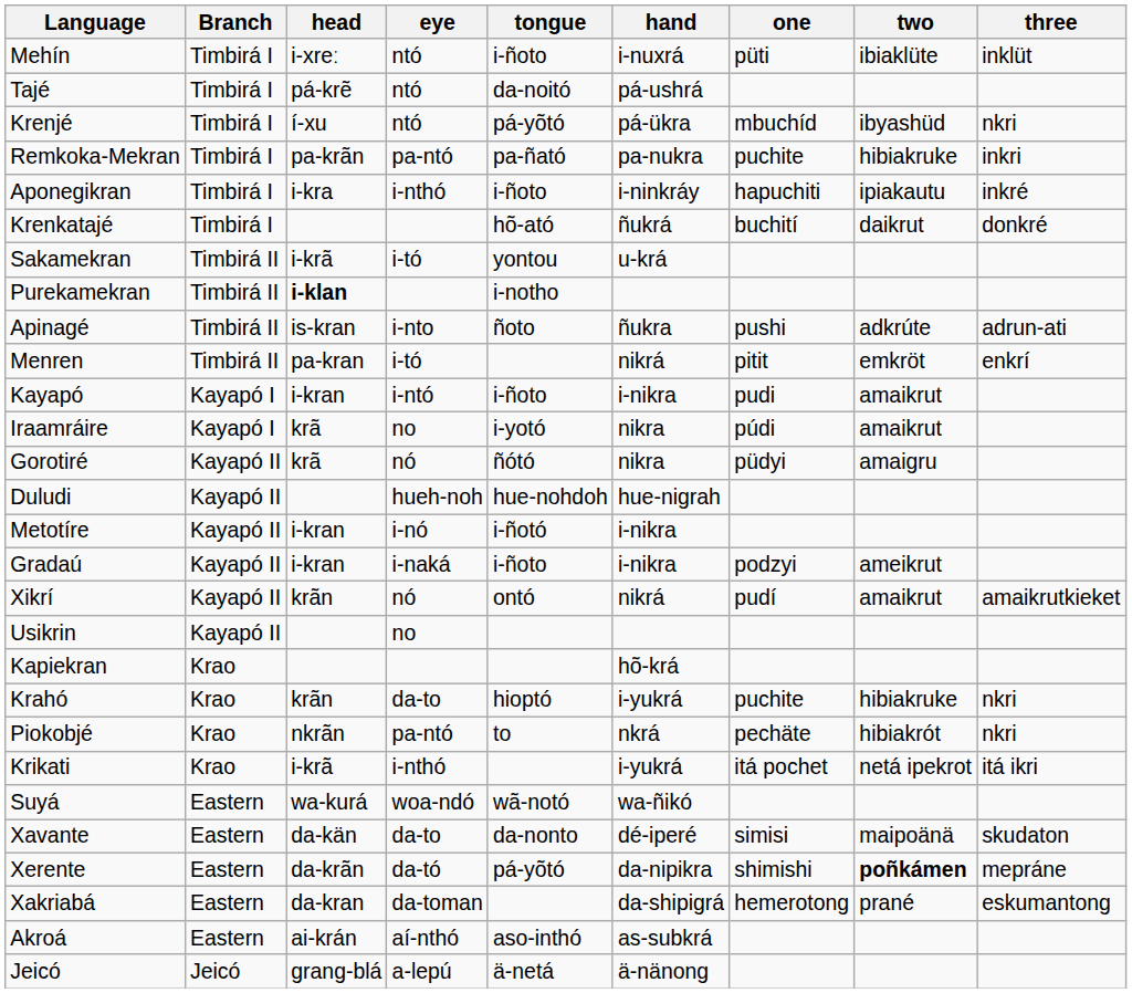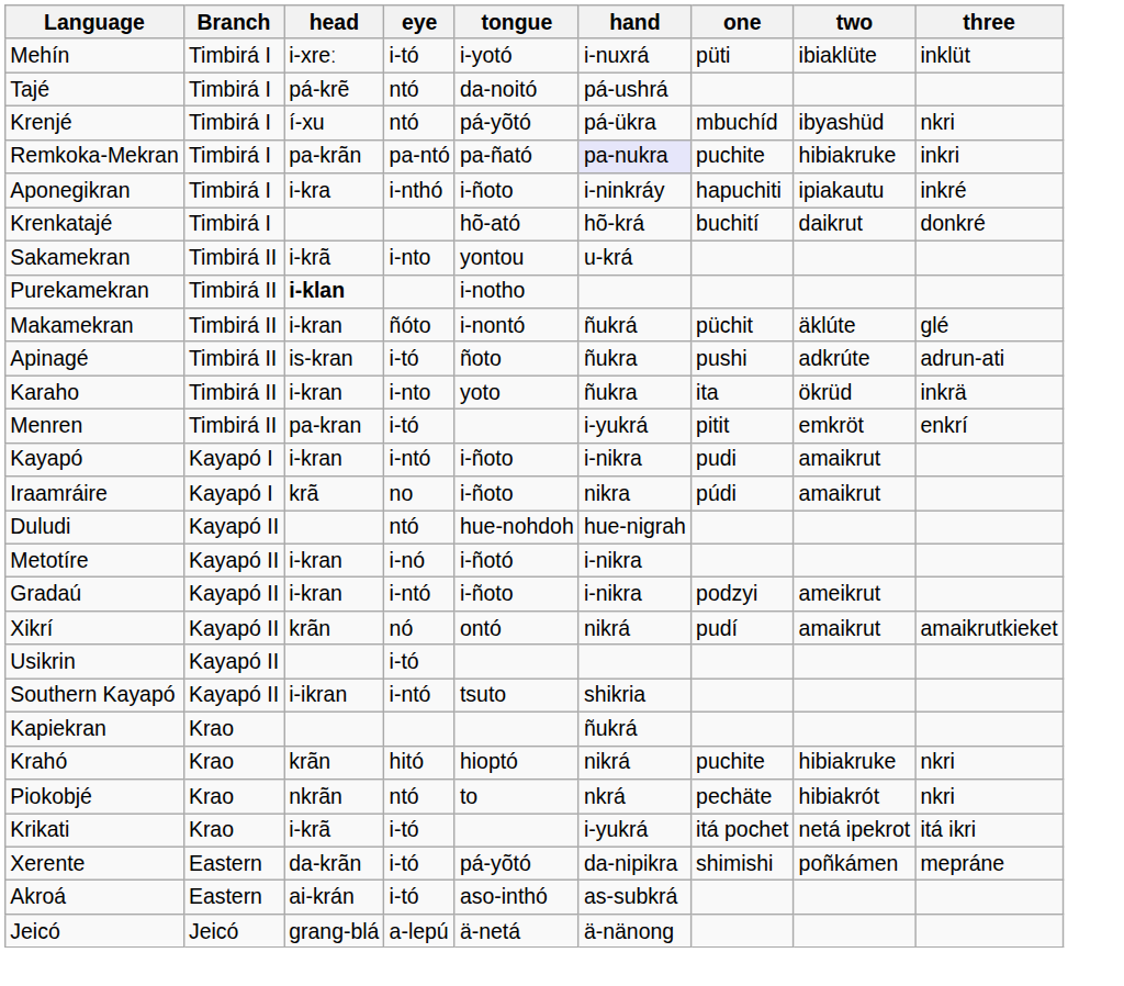 <table class="wikitable sortable" style="font-size: 85%">
 <tr>
 <th>Language</th>
 <th>Branch</th>
 <th>head</th>
 <th>eye</th>
 <th>tongue</th>
 <th>hand</th>
 <th>one</th>
 <th>two</th>
 <th>three</th>
 </tr>
 <tr>
 <td>Mehín</td>
 <td>Timbirá I</td>
 <td>i-xreː</td>
-<td>ntó</td>
-<td>i-ñoto</td>
+<td>i-tó</td>
+<td>i-yotó</td>
 <td>i-nuxrá</td>
 <td>püti</td>
 <td>ibiaklüte</td>
 <td>inklüt</td>
 </tr>
 <tr>
 <td>Tajé</td>
 <td>Timbirá I</td>
 <td>pá-krẽ</td>
 <td>ntó</td>
 <td>da-noitó</td>
 <td>pá-ushrá</td>
 <td></td>
 <td></td>
 <td></td>
 </tr>
 <tr>
 <td>Krenjé</td>
 <td>Timbirá I</td>
 <td>í-xu</td>
 <td>ntó</td>
 <td>pá-yõtó</td>
 <td>pá-ükra</td>
 <td>mbuchíd</td>
 <td>ibyashüd</td>
 <td>nkri</td>
 </tr>
 <tr>
 <td>Remkoka-Mekran</td>
 <td>Timbirá I</td>
 <td>pa-krãn</td>
 <td>pa-ntó</td>
 <td>pa-ñató</td>
-<td>pa-nukra</td>
+<td style="background: lavender;">pa-nukra</td>
 <td>puchite</td>
 <td>hibiakruke</td>
 <td>inkri</td>
 </tr>
 <tr>
 <td>Aponegikran</td>
 <td>Timbirá I</td>
 <td>i-kra</td>
 <td>i-nthó</td>
 <td>i-ñoto</td>
 <td>i-ninkráy</td>
 <td>hapuchiti</td>
 <td>ipiakautu</td>
 <td>inkré</td>
 </tr>
 <tr>
 <td>Krenkatajé</td>
 <td>Timbirá I</td>
 <td></td>
 <td></td>
 <td>hõ-ató</td>
-<td>ñukrá</td>
+<td>hõ-krá</td>
 <td>buchití</td>
 <td>daikrut</td>
 <td>donkré</td>
 </tr>
 <tr>
 <td>Sakamekran</td>
 <td>Timbirá II</td>
 <td>i-krã</td>
-<td>i-tó</td>
+<td>i-nto</td>
 <td>yontou</td>
 <td>u-krá</td>
 <td></td>
 <td></td>
 <td></td>
 </tr>
 <tr>
 <td>Purekamekran</td>
 <td>Timbirá II</td>
 <td><strong>i-klan</strong></td>
 <td></td>
 <td>i-notho</td>
 <td></td>
 <td></td>
 <td></td>
 <td></td>
 </tr>
 <tr>
+<td>Makamekran</td>
+<td>Timbirá II</td>
+<td>i-kran</td>
+<td>ñóto</td>
+<td>i-nontó</td>
+<td>ñukrá</td>
+<td>püchit</td>
+<td>äklúte</td>
+<td>glé</td>
+</tr>
+<tr>
 <td>Apinagé</td>
 <td>Timbirá II</td>
 <td>is-kran</td>
-<td>i-nto</td>
+<td>i-tó</td>
 <td>ñoto</td>
 <td>ñukra</td>
 <td>pushi</td>
 <td>adkrúte</td>
 <td>adrun-ati</td>
 </tr>
 <tr>
+<td>Karaho</td>
+<td>Timbirá II</td>
+<td>i-kran</td>
+<td>i-nto</td>
+<td>yoto</td>
+<td>ñukra</td>
+<td>ita</td>
+<td>ökrüd</td>
+<td>inkrä</td>
+</tr>
+<tr>
 <td>Menren</td>
 <td>Timbirá II</td>
 <td>pa-kran</td>
 <td>i-tó</td>
 <td></td>
-<td>nikrá</td>
+<td>i-yukrá</td>
 <td>pitit</td>
 <td>emkröt</td>
 <td>enkrí</td>
 </tr>
 <tr>
 <td>Kayapó</td>
 <td>Kayapó I</td>
 <td>i-kran</td>
 <td>i-ntó</td>
 <td>i-ñoto</td>
 <td>i-nikra</td>
 <td>pudi</td>
 <td>amaikrut</td>
 <td></td>
 </tr>
 <tr>
 <td>Iraamráire</td>
 <td>Kayapó I</td>
 <td>krã</td>
 <td>no</td>
-<td>i-yotó</td>
+<td>i-ñoto</td>
 <td>nikra</td>
 <td>púdi</td>
 <td>amaikrut</td>
 <td></td>
 </tr>
 <tr>
-<td>Gorotiré</td>
-<td>Kayapó II</td>
-<td>krã</td>
-<td>nó</td>
-<td>ñótó</td>
-<td>nikra</td>
-<td>püdyi</td>
-<td>amaigru</td>
-<td></td>
-</tr>
-<tr>
 <td>Duludi</td>
 <td>Kayapó II</td>
 <td></td>
-<td>hueh-noh</td>
+<td>ntó</td>
 <td>hue-nohdoh</td>
 <td>hue-nigrah</td>
 <td></td>
 <td></td>
 <td></td>
 </tr>
 <tr>
 <td>Metotíre</td>
 <td>Kayapó II</td>
 <td>i-kran</td>
 <td>i-nó</td>
 <td>i-ñotó</td>
 <td>i-nikra</td>
 <td></td>
 <td></td>
 <td></td>
 </tr>
 <tr>
 <td>Gradaú</td>
 <td>Kayapó II</td>
 <td>i-kran</td>
-<td>i-naká</td>
+<td>i-ntó</td>
 <td>i-ñoto</td>
 <td>i-nikra</td>
 <td>podzyi</td>
 <td>ameikrut</td>
 <td></td>
 </tr>
 <tr>
 <td>Xikrí</td>
 <td>Kayapó II</td>
 <td>krãn</td>
 <td>nó</td>
 <td>ontó</td>
 <td>nikrá</td>
 <td>pudí</td>
 <td>amaikrut</td>
 <td>amaikrutkieket</td>
 </tr>
 <tr>
 <td>Usikrin</td>
 <td>Kayapó II</td>
 <td></td>
-<td>no</td>
+<td>i-tó</td>
 <td></td>
 <td></td>
+<td></td>
+<td></td>
+<td></td>
+</tr>
+<tr>
+<td>Southern Kayapó</td>
+<td>Kayapó II</td>
+<td>i-ikran</td>
+<td>i-ntó</td>
+<td>tsuto</td>
+<td>shikria</td>
 <td></td>
 <td></td>
 <td></td>
 </tr>
 <tr>
 <td>Kapiekran</td>
 <td>Krao</td>
 <td></td>
 <td></td>
 <td></td>
-<td>hõ-krá</td>
+<td>ñukrá</td>
 <td></td>
 <td></td>
 <td></td>
 </tr>
 <tr>
 <td>Krahó</td>
 <td>Krao</td>
 <td>krãn</td>
-<td>da-to</td>
+<td>hitó</td>
 <td>hioptó</td>
-<td>i-yukrá</td>
+<td>nikrá</td>
 <td>puchite</td>
 <td>hibiakruke</td>
 <td>nkri</td>
 </tr>
 <tr>
 <td>Piokobjé</td>
 <td>Krao</td>
 <td>nkrãn</td>
-<td>pa-ntó</td>
+<td>ntó</td>
 <td>to</td>
 <td>nkrá</td>
 <td>pechäte</td>
 <td>hibiakrót</td>
 <td>nkri</td>
 </tr>
 <tr>
 <td>Krikati</td>
 <td>Krao</td>
 <td>i-krã</td>
-<td>i-nthó</td>
+<td>i-tó</td>
 <td></td>
 <td>i-yukrá</td>
 <td>itá pochet</td>
 <td>netá ipekrot</td>
 <td>itá ikri</td>
 </tr>
 <tr>
-<td>Suyá</td>
-<td>Eastern</td>
-<td>wa-kurá</td>
-<td>woa-ndó</td>
-<td>wã-notó</td>
-<td>wa-ñikó</td>
-<td></td>
-<td></td>
-<td></td>
-</tr>
-<tr>
-<td>Xavante</td>
-<td>Eastern</td>
-<td>da-kän</td>
-<td>da-to</td>
-<td>da-nonto</td>
-<td>dé-iperé</td>
-<td>simisi</td>
-<td>maipoänä</td>
-<td>skudaton</td>
-</tr>
-<tr>
 <td>Xerente</td>
 <td>Eastern</td>
 <td>da-krãn</td>
-<td>da-tó</td>
+<td>i-tó</td>
 <td>pá-yõtó</td>
 <td>da-nipikra</td>
 <td>shimishi</td>
-<td><strong>poñkámen</strong></td>
+<td>poñkámen</td>
 <td>mepráne</td>
-</tr>
-<tr>
-<td>Xakriabá</td>
-<td>Eastern</td>
-<td>da-kran</td>
-<td>da-toman</td>
-<td></td>
-<td>da-shipigrá</td>
-<td>hemerotong</td>
-<td>prané</td>
-<td>eskumantong</td>
 </tr>
 <tr>
 <td>Akroá</td>
 <td>Eastern</td>
 <td>ai-krán</td>
-<td>aí-nthó</td>
+<td>i-tó</td>
 <td>aso-inthó</td>
 <td>as-subkrá</td>
 <td></td>
 <td></td>
 <td></td>
 </tr>
 <tr>
 <td>Jeicó</td>
 <td>Jeicó</td>
 <td>grang-blá</td>
 <td>a-lepú</td>
 <td>ä-netá</td>
 <td>ä-nänong</td>
 <td></td>
 <td></td>
 <td></td>
 </tr>
 </table>
